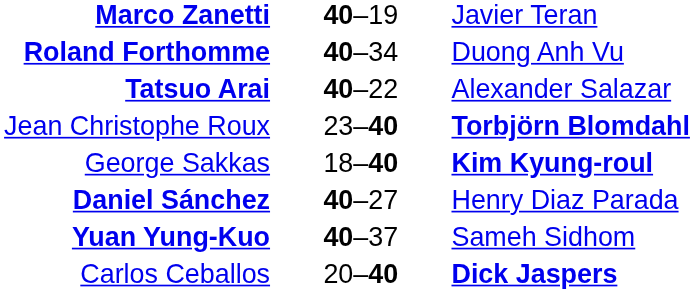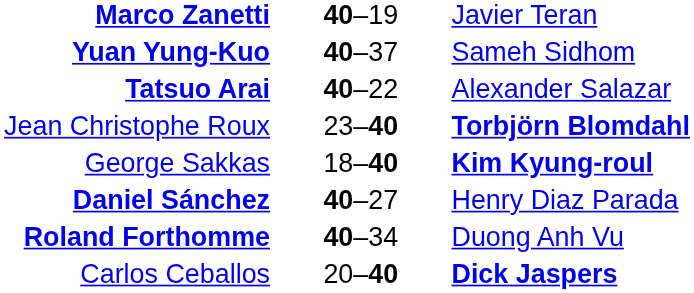 <table>
 <tr>
 <th width=350></th>
 <th width=100></th>
 <th width=350></th>
 </tr>
 <tr>
 <td align=right><strong><a href='#'>Marco Zanetti</a></strong> </td>
 <td align=center><strong>40</strong>–19</td>
 <td> <a href='#'>Javier Teran</a></td>
 </tr>
 <tr>
-<td align=right><strong><a href='#'>Roland Forthomme</a></strong> </td>
-<td align=center><strong>40</strong>–34</td>
-<td> <a href='#'>Duong Anh Vu</a></td>
+<td align=right><strong><a href='#'>Yuan Yung-Kuo</a></strong> </td>
+<td align=center><strong>40</strong>–37</td>
+<td> <a href='#'>Sameh Sidhom</a></td>
 </tr>
 <tr>
 <td align=right><strong><a href='#'>Tatsuo Arai</a></strong> </td>
 <td align=center><strong>40</strong>–22</td>
 <td> <a href='#'>Alexander Salazar</a></td>
 </tr>
 <tr>
 <td align=right><a href='#'>Jean Christophe Roux</a> </td>
 <td align=center>23–<strong>40</strong></td>
 <td> <strong><a href='#'>Torbjörn Blomdahl</a></strong></td>
 </tr>
 <tr>
 <td align=right><a href='#'>George Sakkas</a> </td>
 <td align=center>18–<strong>40</strong></td>
 <td> <strong><a href='#'>Kim Kyung-roul</a></strong></td>
 </tr>
 <tr>
 <td align=right><strong><a href='#'>Daniel Sánchez</a></strong> </td>
 <td align=center><strong>40</strong>–27</td>
 <td> <a href='#'>Henry Diaz Parada</a></td>
 </tr>
 <tr>
-<td align=right><strong><a href='#'>Yuan Yung-Kuo</a></strong> </td>
-<td align=center><strong>40</strong>–37</td>
-<td> <a href='#'>Sameh Sidhom</a></td>
+<td align=right><strong><a href='#'>Roland Forthomme</a></strong> </td>
+<td align=center><strong>40</strong>–34</td>
+<td> <a href='#'>Duong Anh Vu</a></td>
 </tr>
 <tr>
 <td align=right><a href='#'>Carlos Ceballos</a> </td>
 <td align=center>20–<strong>40</strong></td>
 <td> <strong><a href='#'>Dick Jaspers</a></strong></td>
 </tr>
 </table>
